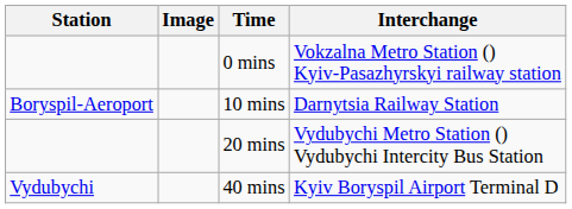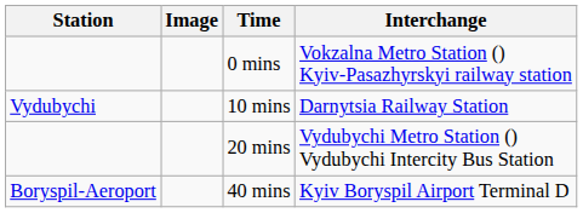 <table class="wikitable">
 <tr>
 <th>Station</th>
 <th>Image</th>
 <th>Time</th>
 <th>Interchange</th>
 </tr>
 <tr>
 <td></td>
 <td></td>
 <td>0 mins</td>
 <td><a href='#'>Vokzalna Metro Station</a> ()<br><a href='#'>Kyiv-Pasazhyrskyi railway station</a></td>
 </tr>
 <tr>
-<td><a href='#'>Boryspil-Aeroport</a></td>
+<td><a href='#'>Vydubychi</a></td>
 <td></td>
 <td>10 mins</td>
 <td><a href='#'>Darnytsia Railway Station</a></td>
 </tr>
 <tr>
 <td></td>
 <td></td>
 <td>20 mins</td>
 <td><a href='#'>Vydubychi Metro Station</a> ()<br>Vydubychi Intercity Bus Station</td>
 </tr>
 <tr>
-<td><a href='#'>Vydubychi</a></td>
+<td><a href='#'>Boryspil-Aeroport</a></td>
 <td></td>
 <td>40 mins</td>
 <td><a href='#'>Kyiv Boryspil Airport</a> Terminal D</td>
 </tr>
 </table>
